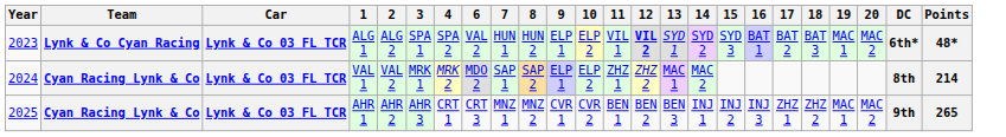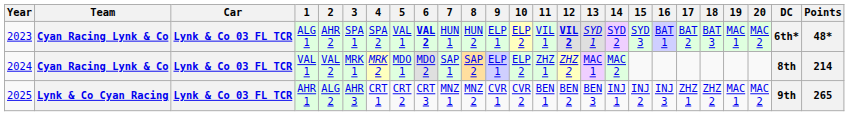 <table class="wikitable" style="text-align:center; font-size:85%">
 <tr>
 <th>Year</th>
 <th>Team</th>
 <th>Car</th>
 <th>1</th>
 <th>2</th>
 <th>3</th>
 <th>4</th>
+<th>5</th>
 <th>6</th>
 <th>7</th>
 <th>8</th>
 <th>9</th>
 <th>10</th>
 <th>11</th>
 <th>12</th>
 <th>13</th>
 <th>14</th>
 <th>15</th>
 <th>16</th>
 <th>17</th>
 <th>18</th>
 <th>19</th>
 <th>20</th>
 <th>DC</th>
 <th>Points</th>
 </tr>
 <tr>
 <td><a href='#'>2023</a></td>
-<th><a href='#'>Lynk & Co Cyan Racing</a></th>
+<th nowrap><a href='#'>Cyan Racing Lynk & Co</a></th>
 <th nowrap><a href='#'>Lynk & Co 03 FL TCR</a></th>
 <td style="background:#DFFFDF;"><a href='#'>ALG<br>1</a><br></td>
-<td style="background:#DFFFDF;"><a href='#'>ALG<br>2</a><br></td>
+<td style="background:#DFFFDF;"><a href='#'>AHR<br>2</a><br></td>
 <td style="background:#DFFFDF;"><a href='#'>SPA<br>1</a><br></td>
 <td style="background:#DFFFDF;"><a href='#'>SPA<br>2</a><br></td>
-<td style="background:#DFFFDF;"><a href='#'>VAL<br>2</a><br></td>
+<td style="background:#DFFFDF;"><a href='#'>VAL<br>1</a><br></td>
+<td style="background:#DFFFDF;"><strong><a href='#'>VAL<br>2</a><br></strong></td>
 <td style="background:#DFFFDF;"><a href='#'>HUN<br>1</a><br></td>
 <td style="background:#DFFFDF;"><a href='#'>HUN<br>2</a><br></td>
 <td style="background:#DFFFDF;"><a href='#'>ELP<br>1</a><br></td>
 <td style="background:#FFFFBF;"><a href='#'>ELP<br>2</a><br></td>
 <td style="background:#DFFFDF;"><a href='#'>VIL<br>1</a><br></td>
 <td style="background:#DFDFDF;"><strong><a href='#'>VIL<br>2</a><br></strong></td>
 <td style="background:#DFDFDF;"><em><a href='#'>SYD<br>1</a></em><br></td>
 <td style="background:#EFCFFF;"><a href='#'>SYD<br>2</a><br></td>
 <td style="background:#DFFFDF;"><a href='#'>SYD<br>3</a><br></td>
 <td style="background:#CFCFFF;"><a href='#'>BAT<br>1</a><br></td>
 <td style="background:#DFFFDF;"><a href='#'>BAT<br>2</a><br></td>
 <td style="background:#DFFFDF;"><a href='#'>BAT<br>3</a><br></td>
 <td style="background:#DFFFDF;"><a href='#'>MAC<br>1</a><br></td>
 <td style="background:#DFFFDF;"><a href='#'>MAC<br>2</a><br></td>
 <th>6th*</th>
 <th>48*</th>
 </tr>
 <tr>
 <td><a href='#'>2024</a></td>
 <th nowrap><a href='#'>Cyan Racing Lynk & Co</a></th>
 <th nowrap><a href='#'>Lynk & Co 03 FL TCR</a></th>
 <td style="background:#DFFFDF;"><a href='#'>VAL<br>1</a><br></td>
 <td style="background:#DFFFDF;"><a href='#'>VAL<br>2</a><br></td>
 <td style="background:#DFFFDF;"><a href='#'>MRK<br>1</a><br></td>
 <td style="background:#FFFFBF;"><em><a href='#'>MRK<br>2</a></em><br></td>
+<td style="background:#DFFFDF;"><a href='#'>MDO<br>1</a><br></td>
 <td style="background:#DFDFDF;"><a href='#'>MDO<br>2</a><br></td>
 <td style="background:#DFFFDF;"><a href='#'>SAP<br>1</a><br></td>
 <td style="background:#FFDF9F;"><a href='#'>SAP<br>2</a><br></td>
 <td style="background:#CFCFFF;"><a href='#'>ELP<br>1</a><br></td>
 <td style="background:#DFFFDF;"><a href='#'>ELP<br>2</a><br></td>
 <td style="background:#DFFFDF;"><a href='#'>ZHZ<br>1</a><br></td>
 <td style="background:#FFFFBF;"><em><a href='#'>ZHZ<br>2</a></em><br></td>
 <td style="background:#EFCFFF;"><a href='#'>MAC<br>1</a><br></td>
 <td style="background:#DFFFDF;"><a href='#'>MAC<br>2</a><br></td>
 <td></td>
 <td></td>
 <td></td>
 <td></td>
 <td></td>
 <td></td>
 <th>8th</th>
 <th>214</th>
 </tr>
 <tr>
 <td><a href='#'>2025</a></td>
-<th nowrap><a href='#'>Cyan Racing Lynk & Co</a></th>
+<th><a href='#'>Lynk & Co Cyan Racing</a></th>
 <th><a href='#'>Lynk & Co 03 FL TCR</a></th>
 <td style="background:#DFFFDF;"><a href='#'>AHR<br>1</a><br></td>
-<td style="background:#DFFFDF;"><a href='#'>AHR<br>2</a><br></td>
+<td style="background:#DFFFDF;"><a href='#'>ALG<br>2</a><br></td>
 <td style="background:#DFFFDF;"><a href='#'>AHR<br>3</a><br></td>
 <td style="background:#;"><a href='#'>CRT<br>1</a><br></td>
+<td style="background:#;"><a href='#'>CRT<br>2</a><br></td>
 <td style="background:#;"><a href='#'>CRT<br>3</a><br></td>
 <td style="background:#;"><a href='#'>MNZ<br>1</a><br></td>
 <td style="background:#;"><a href='#'>MNZ<br>2</a><br></td>
 <td style="background:#;"><a href='#'>CVR<br>1</a><br></td>
 <td style="background:#;"><a href='#'>CVR<br>2</a><br></td>
 <td style="background:#;"><a href='#'>BEN<br>1</a><br></td>
 <td style="background:#;"><a href='#'>BEN<br>2</a><br></td>
 <td style="background:#;"><a href='#'>BEN<br>3</a><br></td>
 <td style="background:#;"><a href='#'>INJ<br>1</a><br></td>
 <td style="background:#;"><a href='#'>INJ<br>2</a><br></td>
 <td style="background:#;"><a href='#'>INJ<br>3</a><br></td>
 <td style="background:#;"><a href='#'>ZHZ<br>1</a><br></td>
 <td style="background:#;"><a href='#'>ZHZ<br>2</a><br></td>
 <td style="background:#;"><a href='#'>MAC<br>1</a><br></td>
 <td style="background:#;"><a href='#'>MAC<br>2</a><br></td>
 <th>9th</th>
 <th>265</th>
 </tr>
 </table>
